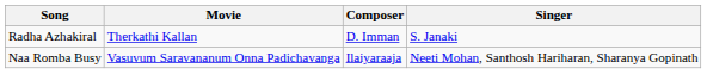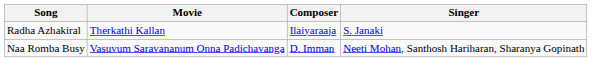 <table class="wikitable">
 <tr>
 <th>Song</th>
 <th>Movie</th>
 <th>Composer</th>
 <th>Singer</th>
 </tr>
 <tr>
 <td>Radha Azhakiral</td>
 <td><a href='#'>Therkathi Kallan</a></td>
-<td><a href='#'>D. Imman</a></td>
+<td><a href='#'>Ilaiyaraaja</a></td>
 <td><a href='#'>S. Janaki</a></td>
 </tr>
 <tr>
 <td>Naa Romba Busy</td>
 <td><a href='#'>Vasuvum Saravananum Onna Padichavanga</a></td>
-<td><a href='#'>Ilaiyaraaja</a></td>
+<td><a href='#'>D. Imman</a></td>
 <td><a href='#'>Neeti Mohan</a>, Santhosh Hariharan, Sharanya Gopinath</td>
 </tr>
 </table>
